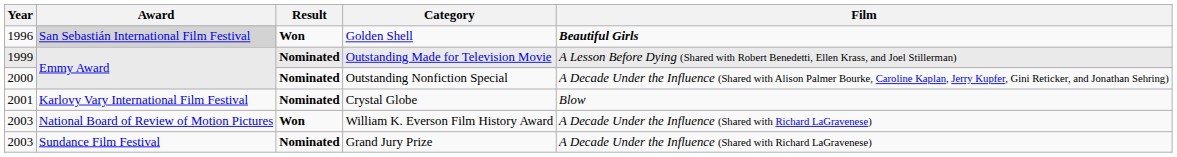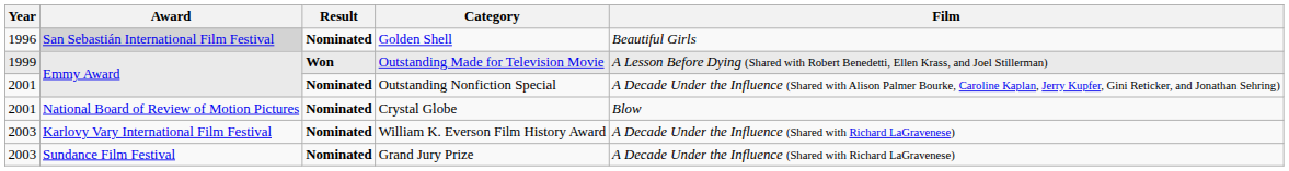 <table class="wikitable" style="font-size: 90%;">
 <tr>
 <th>Year</th>
 <th>Award</th>
 <th>Result</th>
 <th>Category</th>
 <th>Film</th>
 </tr>
 <tr>
 <td>1996</td>
 <td style="background: lightgrey;"><a href='#'>San Sebastián International Film Festival</a></td>
-<td><strong>Won</strong></td>
+<td><strong>Nominated</strong></td>
 <td><a href='#'>Golden Shell</a></td>
-<td><strong><em>Beautiful Girls</em></strong></td>
+<td><em>Beautiful Girls</em></td>
 </tr>
 <tr style="background-color: #EAEAEA;">
 <td>1999</td>
 <td rowspan=2><a href='#'>Emmy Award</a></td>
-<td><strong>Nominated</strong></td>
+<td><strong>Won</strong></td>
 <td><a href='#'>Outstanding Made for Television Movie</a></td>
 <td><em>A Lesson Before Dying</em> <small>(Shared with Robert Benedetti, Ellen Krass, and Joel Stillerman)</small></td>
 </tr>
 <tr>
-<td>2000</td>
+<td>2001</td>
 <td><strong>Nominated</strong></td>
 <td>Outstanding Nonfiction Special</td>
 <td><em>A Decade Under the Influence</em> <small>(Shared with Alison Palmer Bourke, <a href='#'>Caroline Kaplan</a>, <a href='#'>Jerry Kupfer</a>, Gini Reticker, and Jonathan Sehring)</small></td>
 </tr>
 <tr>
 <td>2001</td>
-<td><a href='#'>Karlovy Vary International Film Festival</a></td>
+<td><a href='#'>National Board of Review of Motion Pictures</a></td>
 <td><strong>Nominated</strong></td>
 <td>Crystal Globe</td>
 <td><em>Blow</em></td>
 </tr>
 <tr>
 <td>2003</td>
-<td><a href='#'>National Board of Review of Motion Pictures</a></td>
-<td><strong>Won</strong></td>
+<td><a href='#'>Karlovy Vary International Film Festival</a></td>
+<td><strong>Nominated</strong></td>
 <td>William K. Everson Film History Award</td>
 <td><em>A Decade Under the Influence</em> <small>(Shared with <a href='#'>Richard LaGravenese</a>)</small></td>
 </tr>
 <tr>
 <td>2003</td>
 <td><a href='#'>Sundance Film Festival</a></td>
 <td><strong>Nominated</strong></td>
 <td>Grand Jury Prize</td>
 <td><em>A Decade Under the Influence</em> <small>(Shared with Richard LaGravenese)</small></td>
 </tr>
 </table>
